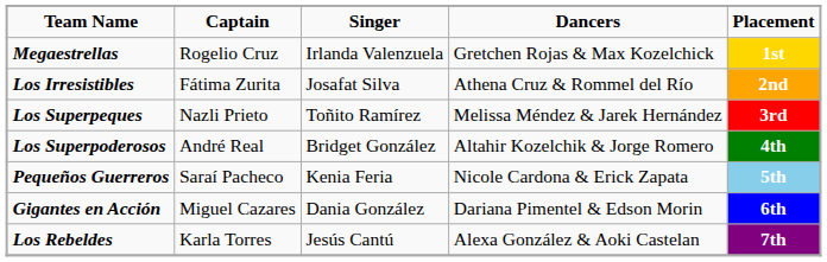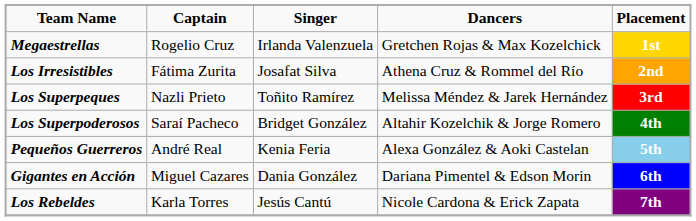 <table border="2" cellpadding="4" cellspacing="0" style="margin:1em auto; background: #f9f9f9; border: 2px #aaa solid; border-collapse: collapse; font-size: 100%;">
 <tr>
 <th>Team Name</th>
 <th>Captain</th>
 <th>Singer</th>
 <th>Dancers</th>
 <th>Placement</th>
 </tr>
 <tr>
 <td><strong><em>Megaestrellas</em></strong><br></td>
 <td>Rogelio Cruz</td>
 <td>Irlanda Valenzuela</td>
 <td>Gretchen Rojas & Max Kozelchick</td>
 <td rowspan="1" style="background:gold;color:White;text-align:center;"><strong>1st</strong></td>
 </tr>
 <tr>
 <td><strong><em>Los Irresistibles</em></strong><br></td>
 <td>Fátima Zurita</td>
 <td>Josafat Silva</td>
 <td>Athena Cruz & Rommel del Río</td>
 <td rowspan="1" style="background:Orange;color:White;text-align:center;"><strong>2nd</strong></td>
 </tr>
 <tr>
 <td><strong><em>Los Superpeques</em></strong><br></td>
 <td>Nazli Prieto</td>
 <td>Toñito Ramírez</td>
 <td>Melissa Méndez & Jarek Hernández</td>
 <td rowspan="1" style="background:Red;color:White;text-align:center;"><strong>3rd</strong></td>
 </tr>
 <tr>
 <td><strong><em>Los Superpoderosos</em></strong><br></td>
-<td>André Real</td>
+<td>Saraí Pacheco</td>
 <td>Bridget González</td>
 <td>Altahir Kozelchik & Jorge Romero</td>
 <td rowspan="1" style="background:Green;color:White;text-align:center;"><strong>4th</strong></td>
 </tr>
 <tr>
 <td><strong><em>Pequeños Guerreros</em></strong><br></td>
-<td>Saraí Pacheco</td>
+<td>André Real</td>
 <td>Kenia Feria</td>
-<td>Nicole Cardona & Erick Zapata</td>
+<td>Alexa González & Aoki Castelan</td>
 <td rowspan="1" style="background:skyblue;color:White;text-align:center;"><strong>5th</strong></td>
 </tr>
 <tr>
 <td><strong><em>Gigantes en Acción</em></strong><br></td>
 <td>Miguel Cazares</td>
 <td>Dania González</td>
 <td>Dariana Pimentel & Edson Morin</td>
 <td rowspan="1" style="background:Blue;color:White;text-align:center;"><strong>6th</strong></td>
 </tr>
 <tr>
 <td><strong><em>Los Rebeldes</em></strong><br></td>
 <td>Karla Torres</td>
 <td>Jesús Cantú</td>
-<td>Alexa González & Aoki Castelan</td>
+<td>Nicole Cardona & Erick Zapata</td>
 <td rowspan="1" style="background:purple;color:White;text-align:center;"><strong>7th</strong></td>
 </tr>
 <tr>
 </tr>
 </table>
